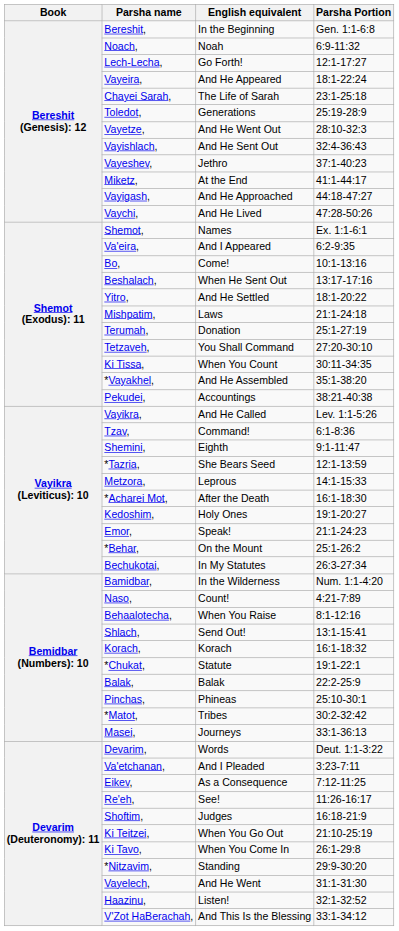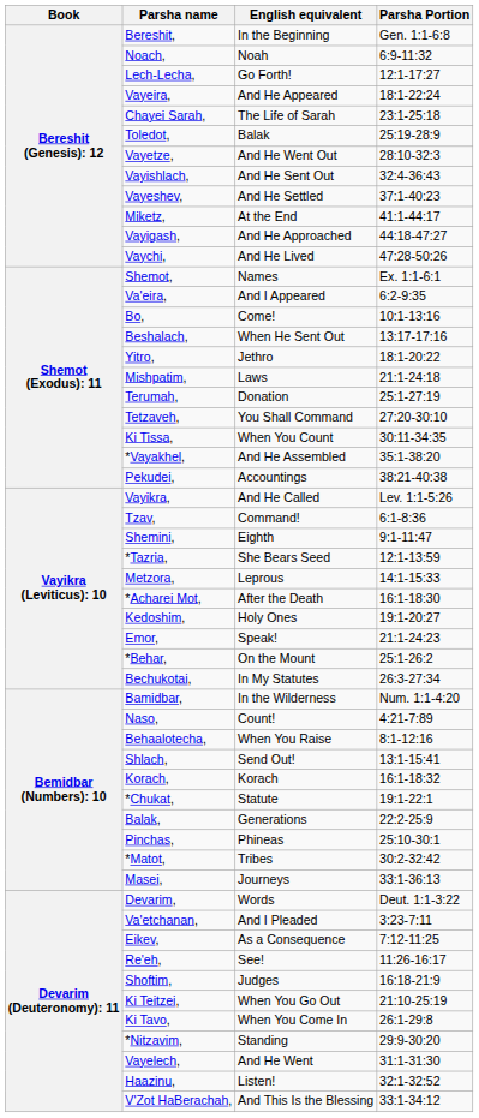 <table class="wikitable">
 <tr>
 <th>Book</th>
 <th>Parsha name</th>
 <th>English equivalent</th>
 <th>Parsha Portion</th>
 </tr>
 <tr>
 <th rowspan=12><a href='#'>Bereshit</a><br>(Genesis): 12</th>
 <td><a href='#'>Bereshit</a>, </td>
 <td>In the Beginning</td>
 <td>Gen. 1:1-6:8</td>
 </tr>
 <tr>
 <td><a href='#'>Noach</a>, </td>
 <td>Noah</td>
 <td>6:9-11:32</td>
 </tr>
 <tr>
 <td><a href='#'>Lech-Lecha</a>, </td>
 <td>Go Forth!</td>
 <td>12:1-17:27</td>
 </tr>
 <tr>
 <td><a href='#'>Vayeira</a>, </td>
 <td>And He Appeared</td>
 <td>18:1-22:24</td>
 </tr>
 <tr>
 <td><a href='#'>Chayei Sarah</a>, </td>
 <td>The Life of Sarah</td>
 <td>23:1-25:18</td>
 </tr>
 <tr>
 <td><a href='#'>Toledot</a>, </td>
-<td>Generations</td>
+<td>Balak</td>
 <td>25:19-28:9</td>
 </tr>
 <tr>
 <td><a href='#'>Vayetze</a>, </td>
 <td>And He Went Out</td>
 <td>28:10-32:3</td>
 </tr>
 <tr>
 <td><a href='#'>Vayishlach</a>, </td>
 <td>And He Sent Out</td>
 <td>32:4-36:43</td>
 </tr>
 <tr>
 <td><a href='#'>Vayeshev</a>, </td>
-<td>Jethro</td>
+<td>And He Settled</td>
 <td>37:1-40:23</td>
 </tr>
 <tr>
 <td><a href='#'>Miketz</a>, </td>
 <td>At the End</td>
 <td>41:1-44:17</td>
 </tr>
 <tr>
 <td><a href='#'>Vayigash</a>, </td>
 <td>And He Approached</td>
 <td>44:18-47:27</td>
 </tr>
 <tr>
 <td><a href='#'>Vaychi</a>, </td>
 <td>And He Lived</td>
 <td>47:28-50:26</td>
 </tr>
 <tr>
 <th rowspan=11><a href='#'>Shemot</a><br>(Exodus): 11</th>
 <td><a href='#'>Shemot</a>, </td>
 <td>Names</td>
 <td>Ex. 1:1-6:1</td>
 </tr>
 <tr>
 <td><a href='#'>Va'eira</a>, </td>
 <td>And I Appeared</td>
 <td>6:2-9:35</td>
 </tr>
 <tr>
 <td><a href='#'>Bo</a>, </td>
 <td>Come!</td>
 <td>10:1-13:16</td>
 </tr>
 <tr>
 <td><a href='#'>Beshalach</a>, </td>
 <td>When He Sent Out</td>
 <td>13:17-17:16</td>
 </tr>
 <tr>
 <td><a href='#'>Yitro</a>, </td>
-<td>And He Settled</td>
+<td>Jethro</td>
 <td>18:1-20:22</td>
 </tr>
 <tr>
 <td><a href='#'>Mishpatim</a>, </td>
 <td>Laws</td>
 <td>21:1-24:18</td>
 </tr>
 <tr>
 <td><a href='#'>Terumah</a>, </td>
 <td>Donation</td>
 <td>25:1-27:19</td>
 </tr>
 <tr>
 <td><a href='#'>Tetzaveh</a>, </td>
 <td>You Shall Command</td>
 <td>27:20-30:10</td>
 </tr>
 <tr>
 <td><a href='#'>Ki Tissa</a>, </td>
 <td>When You Count</td>
 <td>30:11-34:35</td>
 </tr>
 <tr>
 <td>*<a href='#'>Vayakhel</a>, </td>
 <td>And He Assembled</td>
 <td>35:1-38:20</td>
 </tr>
 <tr>
 <td><a href='#'>Pekudei</a>, </td>
 <td>Accountings</td>
 <td>38:21-40:38</td>
 </tr>
 <tr>
 <th rowspan=10><a href='#'>Vayikra</a><br>(Leviticus): 10</th>
 <td><a href='#'>Vayikra</a>, </td>
 <td>And He Called</td>
 <td>Lev. 1:1-5:26</td>
 </tr>
 <tr>
 <td><a href='#'>Tzav</a>, </td>
 <td>Command!</td>
 <td>6:1-8:36</td>
 </tr>
 <tr>
 <td><a href='#'>Shemini</a>, </td>
 <td>Eighth</td>
 <td>9:1-11:47</td>
 </tr>
 <tr>
 <td>*<a href='#'>Tazria</a>, </td>
 <td>She Bears Seed</td>
 <td>12:1-13:59</td>
 </tr>
 <tr>
 <td><a href='#'>Metzora</a>, </td>
 <td>Leprous</td>
 <td>14:1-15:33</td>
 </tr>
 <tr>
 <td>*<a href='#'>Acharei Mot</a>, </td>
 <td>After the Death</td>
 <td>16:1-18:30</td>
 </tr>
 <tr>
 <td><a href='#'>Kedoshim</a>, </td>
 <td>Holy Ones</td>
 <td>19:1-20:27</td>
 </tr>
 <tr>
 <td><a href='#'>Emor</a>, </td>
 <td>Speak!</td>
 <td>21:1-24:23</td>
 </tr>
 <tr>
 <td>*<a href='#'>Behar</a>, </td>
 <td>On the Mount</td>
 <td>25:1-26:2</td>
 </tr>
 <tr>
 <td><a href='#'>Bechukotai</a>, </td>
 <td>In My Statutes</td>
 <td>26:3-27:34</td>
 </tr>
 <tr>
 <th rowspan=10><a href='#'>Bemidbar</a><br>(Numbers): 10</th>
 <td><a href='#'>Bamidbar</a>, </td>
 <td>In the Wilderness</td>
 <td>Num. 1:1-4:20</td>
 </tr>
 <tr>
 <td><a href='#'>Naso</a>, </td>
 <td>Count!</td>
 <td>4:21-7:89</td>
 </tr>
 <tr>
 <td><a href='#'>Behaalotecha</a>, </td>
 <td>When You Raise</td>
 <td>8:1-12:16</td>
 </tr>
 <tr>
 <td><a href='#'>Shlach</a>, </td>
 <td>Send Out!</td>
 <td>13:1-15:41</td>
 </tr>
 <tr>
 <td><a href='#'>Korach</a>, </td>
 <td>Korach</td>
 <td>16:1-18:32</td>
 </tr>
 <tr>
 <td>*<a href='#'>Chukat</a>, </td>
 <td>Statute</td>
 <td>19:1-22:1</td>
 </tr>
 <tr>
 <td><a href='#'>Balak</a>, </td>
-<td>Balak</td>
+<td>Generations</td>
 <td>22:2-25:9</td>
 </tr>
 <tr>
 <td><a href='#'>Pinchas</a>, </td>
 <td>Phineas</td>
 <td>25:10-30:1</td>
 </tr>
 <tr>
 <td>*<a href='#'>Matot</a>, </td>
 <td>Tribes</td>
 <td>30:2-32:42</td>
 </tr>
 <tr>
 <td><a href='#'>Masei</a>, </td>
 <td>Journeys</td>
 <td>33:1-36:13</td>
 </tr>
 <tr>
 <th rowspan=11><a href='#'>Devarim</a><br>(Deuteronomy): 11</th>
 <td><a href='#'>Devarim</a>, </td>
 <td>Words</td>
 <td>Deut. 1:1-3:22</td>
 </tr>
 <tr>
 <td><a href='#'>Va'etchanan</a>, </td>
 <td>And I Pleaded</td>
 <td>3:23-7:11</td>
 </tr>
 <tr>
 <td><a href='#'>Eikev</a>, </td>
 <td>As a Consequence</td>
 <td>7:12-11:25</td>
 </tr>
 <tr>
 <td><a href='#'>Re'eh</a>, </td>
 <td>See!</td>
 <td>11:26-16:17</td>
 </tr>
 <tr>
 <td><a href='#'>Shoftim</a>, </td>
 <td>Judges</td>
 <td>16:18-21:9</td>
 </tr>
 <tr>
 <td><a href='#'>Ki Teitzei</a>, </td>
 <td>When You Go Out</td>
 <td>21:10-25:19</td>
 </tr>
 <tr>
 <td><a href='#'>Ki Tavo</a>, </td>
 <td>When You Come In</td>
 <td>26:1-29:8</td>
 </tr>
 <tr>
 <td>*<a href='#'>Nitzavim</a>, </td>
 <td>Standing</td>
 <td>29:9-30:20</td>
 </tr>
 <tr>
 <td><a href='#'>Vayelech</a>, </td>
 <td>And He Went</td>
 <td>31:1-31:30</td>
 </tr>
 <tr>
 <td><a href='#'>Haazinu</a>, </td>
 <td>Listen!</td>
 <td>32:1-32:52</td>
 </tr>
 <tr>
 <td><a href='#'>V'Zot HaBerachah</a>, </td>
 <td>And This Is the Blessing</td>
 <td>33:1-34:12</td>
 </tr>
 </table>
